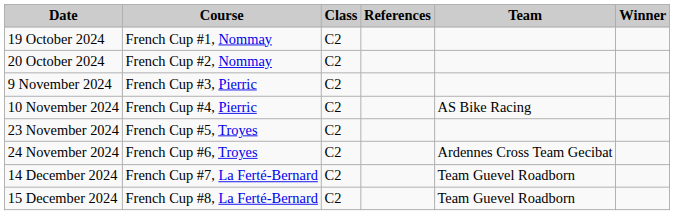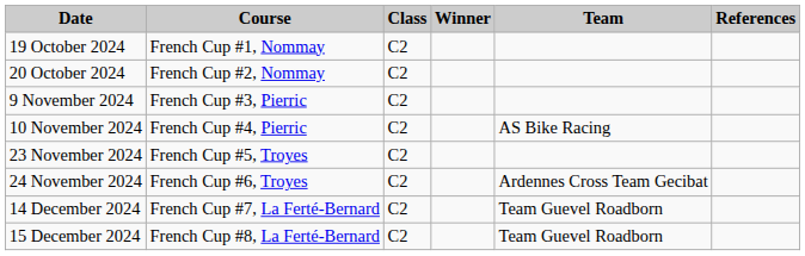 <table class="wikitable sortable alternance ">
 <tr>
 <th scope="col" style="background-color:#CCCCCC;">Date</th>
 <th scope="col" style="background-color:#CCCCCC;">Course</th>
 <th scope="col" style="background-color:#CCCCCC;">Class</th>
+<th scope="col" style="background-color:#CCCCCC;">Winner</th>
+<th scope="col" style="background-color:#CCCCCC;">Team</th>
 <th scope="col" style="background-color:#CCCCCC;">References</th>
-<th scope="col" style="background-color:#CCCCCC;">Team</th>
-<th scope="col" style="background-color:#CCCCCC;">Winner</th>
 </tr>
 <tr>
 <td>19 October 2024</td>
 <td> French Cup #1, <a href='#'>Nommay</a></td>
 <td>C2</td>
 <td></td>
 <td></td>
 <td></td>
 </tr>
 <tr>
 <td>20 October 2024</td>
 <td> French Cup #2, <a href='#'>Nommay</a></td>
 <td>C2</td>
 <td></td>
 <td></td>
 <td></td>
 </tr>
 <tr>
 <td>9 November 2024</td>
 <td> French Cup #3, <a href='#'>Pierric</a></td>
 <td>C2</td>
 <td></td>
 <td></td>
 <td></td>
 </tr>
 <tr>
 <td>10 November 2024</td>
 <td> French Cup #4, <a href='#'>Pierric</a></td>
 <td>C2</td>
 <td></td>
 <td>AS Bike Racing</td>
 <td></td>
 </tr>
 <tr>
 <td>23 November 2024</td>
 <td> French Cup #5, <a href='#'>Troyes</a></td>
 <td>C2</td>
 <td></td>
 <td></td>
 <td></td>
 </tr>
 <tr>
 <td>24 November 2024</td>
 <td> French Cup #6, <a href='#'>Troyes</a></td>
 <td>C2</td>
 <td></td>
 <td>Ardennes Cross Team Gecibat</td>
 <td></td>
 </tr>
 <tr>
 <td>14 December 2024</td>
 <td> French Cup #7, <a href='#'>La Ferté-Bernard</a></td>
 <td>C2</td>
 <td></td>
 <td>Team Guevel Roadborn</td>
 <td></td>
 </tr>
 <tr>
 <td>15 December 2024</td>
 <td> French Cup #8, <a href='#'>La Ferté-Bernard</a></td>
 <td>C2</td>
 <td></td>
 <td>Team Guevel Roadborn</td>
 <td></td>
 </tr>
 </table>
